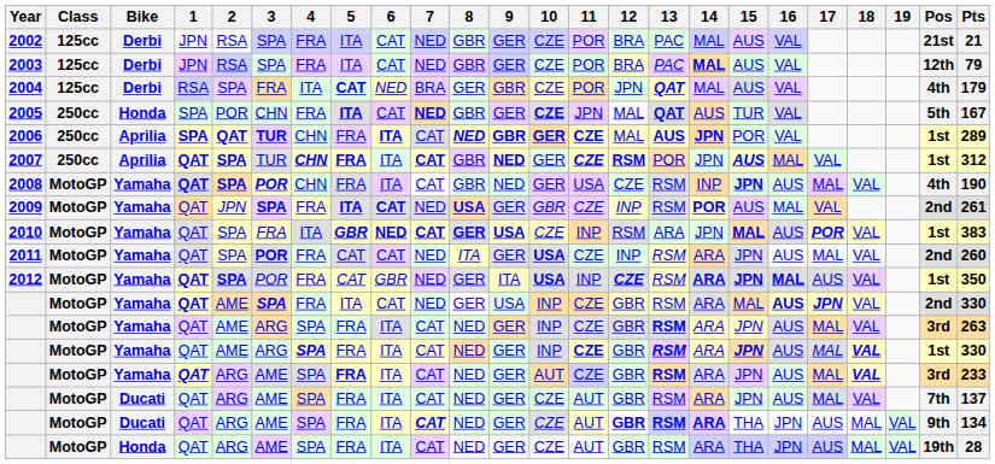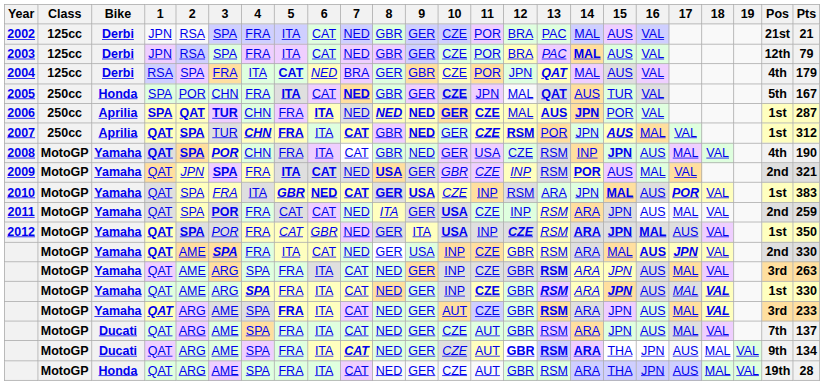 <table class="wikitable" style="text-align:center">
 <tr>
 <th>Year</th>
 <th>Class</th>
 <th>Bike</th>
 <th>1</th>
 <th>2</th>
 <th>3</th>
 <th>4</th>
 <th>5</th>
 <th>6</th>
 <th>7</th>
 <th>8</th>
 <th>9</th>
 <th>10</th>
 <th>11</th>
 <th>12</th>
 <th>13</th>
 <th>14</th>
 <th>15</th>
 <th>16</th>
 <th>17</th>
 <th>18</th>
 <th>19</th>
 <th>Pos</th>
 <th>Pts</th>
 </tr>
 <tr>
 <th><a href='#'>2002</a></th>
 <th>125cc</th>
 <th><a href='#'>Derbi</a></th>
 <td><a href='#'>JPN</a></td>
 <td><a href='#'>RSA</a></td>
 <td style="background:#cfcfff;"><a href='#'>SPA</a><br></td>
 <td style="background:#cfcfff;"><a href='#'>FRA</a><br></td>
 <td style="background:#cfcfff;"><a href='#'>ITA</a><br></td>
 <td style="background:#dfffdf;"><a href='#'>CAT</a><br></td>
 <td style="background:#cfcfff;"><a href='#'>NED</a><br></td>
 <td style="background:#dfffdf;"><a href='#'>GBR</a><br></td>
 <td style="background:#cfcfff;"><a href='#'>GER</a><br></td>
 <td style="background:#cfcfff;"><a href='#'>CZE</a><br></td>
 <td style="background:#efcfff;"><a href='#'>POR</a><br></td>
 <td style="background:#dfffdf;"><a href='#'>BRA</a><br></td>
 <td style="background:#dfffdf;"><a href='#'>PAC</a><br></td>
 <td style="background:#cfcfff;"><a href='#'>MAL</a><br></td>
 <td style="background:#efcfff;"><a href='#'>AUS</a><br></td>
 <td style="background:#cfcfff;"><a href='#'>VAL</a><br></td>
 <td></td>
 <td></td>
 <td></td>
 <th>21st</th>
 <th>21</th>
 </tr>
 <tr>
 <th><a href='#'>2003</a></th>
 <th>125cc</th>
 <th><a href='#'>Derbi</a></th>
 <td style="background:#efcfff;"><a href='#'>JPN</a><br></td>
 <td style="background:#cfcfff;"><a href='#'>RSA</a><br></td>
 <td style="background:#dfffdf;"><a href='#'>SPA</a><br></td>
 <td style="background:#efcfff;"><a href='#'>FRA</a><br></td>
 <td style="background:#efcfff;"><a href='#'>ITA</a><br></td>
 <td style="background:#dfffdf;"><a href='#'>CAT</a><br></td>
 <td style="background:#efcfff;"><a href='#'>NED</a><br></td>
 <td style="background:#efcfff;"><a href='#'>GBR</a><br></td>
 <td style="background:#cfcfff;"><a href='#'>GER</a><br></td>
 <td style="background:#dfffdf;"><a href='#'>CZE</a><br></td>
 <td style="background:#dfffdf;"><a href='#'>POR</a><br></td>
 <td style="background:#ffffbf;"><a href='#'>BRA</a><br></td>
 <td style="background:#efcfff;"><em><a href='#'>PAC</a></em><br></td>
 <td style="background:#ffdf9f;"><strong><a href='#'>MAL</a></strong><br></td>
 <td style="background:#dfffdf;"><a href='#'>AUS</a><br></td>
 <td style="background:#dfffdf;"><a href='#'>VAL</a><br></td>
 <td></td>
 <td></td>
 <td></td>
 <th>12th</th>
 <th>79</th>
 </tr>
 <tr>
 <th><a href='#'>2004</a></th>
 <th>125cc</th>
 <th><a href='#'>Derbi</a></th>
 <td style="background:#cfcfff;"><a href='#'>RSA</a><br></td>
 <td style="background:#efcfff;"><a href='#'>SPA</a><br></td>
 <td style="background:#ffdf9f;"><a href='#'>FRA</a><br></td>
 <td style="background:#dfffdf;"><a href='#'>ITA</a><br></td>
 <td style="background:#dfffdf;"><strong><a href='#'>CAT</a></strong><br></td>
 <td style="background:#ffffbf;"><em><a href='#'>NED</a></em><br></td>
 <td style="background:#efcfff;"><a href='#'>BRA</a><br></td>
 <td style="background:#dfffdf;"><a href='#'>GER</a><br></td>
 <td style="background:#ffdf9f;"><a href='#'>GBR</a><br></td>
 <td style="background:#ffffbf;"><a href='#'>CZE</a><br></td>
 <td style="background:#ffdf9f;"><a href='#'>POR</a><br></td>
 <td style="background:#dfffdf;"><a href='#'>JPN</a><br></td>
 <td style="background:#ffffbf;"><strong><em><a href='#'>QAT</a></em></strong><br></td>
 <td style="background:#efcfff;"><a href='#'>MAL</a><br></td>
 <td style="background:#dfdfdf;"><a href='#'>AUS</a><br></td>
 <td style="background:#efcfff;"><a href='#'>VAL</a><br></td>
 <td></td>
 <td></td>
 <td></td>
 <th>4th</th>
 <th>179</th>
 </tr>
 <tr>
 <th><a href='#'>2005</a></th>
 <th>250cc</th>
 <th><a href='#'>Honda</a></th>
 <td style="background:#dfffdf;"><a href='#'>SPA</a><br></td>
 <td style="background:#dfffdf;"><a href='#'>POR</a><br></td>
 <td style="background:#dfffdf;"><a href='#'>CHN</a><br></td>
 <td style="background:#dfffdf;"><a href='#'>FRA</a><br></td>
 <td style="background:#dfdfdf;"><strong><a href='#'>ITA</a></strong><br></td>
 <td style="background:#efcfff;"><a href='#'>CAT</a><br></td>
 <td style="background:#ffdf9f;"><strong><a href='#'>NED</a></strong><br></td>
 <td style="background:#dfffdf;"><a href='#'>GBR</a><br></td>
 <td style="background:#efcfff;"><a href='#'>GER</a><br></td>
 <td style="background:#dfdfdf;"><strong><a href='#'>CZE</a></strong><br></td>
 <td style="background:#efcfff;"><a href='#'>JPN</a><br></td>
 <td><a href='#'>MAL</a><br></td>
 <td style="background:#dfdfdf;"><strong><a href='#'>QAT</a></strong><br></td>
 <td style="background:#ffdf9f;"><a href='#'>AUS</a><br></td>
 <td style="background:#dfffdf;"><a href='#'>TUR</a><br></td>
 <td style="background:#dfdfdf;"><a href='#'>VAL</a><br></td>
 <td></td>
 <td></td>
 <td></td>
 <th>5th</th>
 <th>167</th>
 </tr>
 <tr>
 <th><a href='#'>2006</a></th>
 <th>250cc</th>
 <th><a href='#'>Aprilia</a></th>
 <td style="background:#ffffbf;"><strong><a href='#'>SPA</a></strong><br></td>
 <td style="background:#ffffbf;"><strong><a href='#'>QAT</a></strong><br></td>
 <td style="background:#efcfff;"><strong><a href='#'>TUR</a></strong><br></td>
 <td style="background:#dfffdf;"><a href='#'>CHN</a><br></td>
 <td style="background:#efcfff;"><a href='#'>FRA</a><br></td>
 <td style="background:#ffffbf;"><strong><a href='#'>ITA</a></strong><br></td>
-<td style="background:#dfdfdf;"><a href='#'>CAT</a><br></td>
+<td style="background:#dfdfdf;"><a href='#'>NED</a><br></td>
 <td style="background:#ffffbf;"><strong><em><a href='#'>NED</a></em></strong><br></td>
-<td style="background:#ffffbf;"><strong><a href='#'>GBR</a></strong><br></td>
+<td style="background:#ffffbf;"><strong><a href='#'>NED</a></strong><br></td>
 <td style="background:#ffdf9f;"><strong><a href='#'>GER</a></strong><br></td>
 <td style="background:#ffffbf;"><strong><a href='#'>CZE</a></strong><br></td>
 <td style="background:#ffffbf;"><a href='#'>MAL</a><br></td>
 <td style="background:#ffffbf;"><strong><a href='#'>AUS</a></strong><br></td>
 <td style="background:#ffdf9f;"><strong><a href='#'>JPN</a></strong><br></td>
 <td style="background:#dfffdf;"><a href='#'>POR</a><br></td>
 <td style="background:#dfffdf;"><a href='#'>VAL</a><br></td>
 <td></td>
 <td></td>
 <td></td>
 <td style="background:#ffffbf;"><strong>1st</strong></td>
-<td style="background:#ffffbf;"><strong>289</strong></td>
+<td style="background:#ffffbf;"><strong>287</strong></td>
 </tr>
 <tr>
 <th><a href='#'>2007</a></th>
 <th>250cc</th>
 <th><a href='#'>Aprilia</a></th>
 <td style="background:#ffffbf;"><strong><a href='#'>QAT</a></strong><br></td>
 <td style="background:#ffffbf;"><strong><a href='#'>SPA</a></strong><br></td>
 <td style="background:#dfdfdf;"><a href='#'>TUR</a><br></td>
 <td style="background:#ffffbf;"><strong><em><a href='#'>CHN</a></em></strong><br></td>
 <td style="background:#ffffbf;"><strong><a href='#'>FRA</a></strong><br></td>
 <td style="background:#dfffdf;"><a href='#'>ITA</a><br></td>
 <td style="background:#ffffbf;"><strong><a href='#'>CAT</a></strong><br></td>
 <td style="background:#efcfff;"><a href='#'>GBR</a><br></td>
 <td style="background:#ffffbf;"><strong><a href='#'>NED</a></strong><br></td>
 <td style="background:#dfffdf;"><a href='#'>GER</a><br></td>
 <td style="background:#ffffbf;"><strong><em><a href='#'>CZE</a></em></strong><br></td>
 <td style="background:#ffffbf;"><strong><a href='#'>RSM</a></strong><br></td>
 <td style="background:#ffdf9f;"><a href='#'>POR</a><br></td>
 <td style="background:#dfffdf;"><a href='#'>JPN</a><br></td>
 <td style="background:#ffffbf;"><strong><em><a href='#'>AUS</a></em></strong><br></td>
 <td style="background:#ffdf9f;"><a href='#'>MAL</a><br></td>
 <td style="background:#dfffdf;"><a href='#'>VAL</a><br></td>
 <td></td>
 <td></td>
 <td style="background:#ffffbf;"><strong>1st</strong></td>
 <td style="background:#ffffbf;"><strong>312</strong></td>
 </tr>
 <tr>
 <th><a href='#'>2008</a></th>
 <th>MotoGP</th>
 <th><a href='#'>Yamaha</a></th>
 <td style="background:#dfdfdf;"><strong><a href='#'>QAT</a></strong><br></td>
 <td style="background:#ffdf9f;"><strong><a href='#'>SPA</a></strong><br></td>
 <td style="background:#ffffbf;"><strong><em><a href='#'>POR</a></em></strong><br></td>
 <td style="background:#dfffdf;"><a href='#'>CHN</a><br></td>
 <td style="background:#dfdfdf;"><a href='#'>FRA</a><br></td>
 <td style="background:#efcfff;"><a href='#'>ITA</a><br></td>
 <td style="background:#ffffff;"><a href='#'>CAT</a><br></td>
 <td style="background:#dfffdf;"><a href='#'>GBR</a><br></td>
 <td style="background:#dfffdf;"><a href='#'>NED</a><br></td>
 <td style="background:#efcfff;"><a href='#'>GER</a><br></td>
 <td style="background:#efcfff;"><a href='#'>USA</a><br></td>
 <td style="background:#dfffdf;"><a href='#'>CZE</a><br></td>
 <td style="background:#dfdfdf;"><a href='#'>RSM</a><br></td>
 <td style="background:#ffdf9f;"><a href='#'>INP</a><br></td>
 <td style="background:#dfffdf;"><strong><a href='#'>JPN</a></strong><br></td>
 <td style="background:#dfffdf;"><a href='#'>AUS</a><br></td>
 <td style="background:#efcfff;"><a href='#'>MAL</a><br></td>
 <td style="background:#dfffdf;"><a href='#'>VAL</a><br></td>
 <td></td>
 <th>4th</th>
 <th>190</th>
 </tr>
 <tr>
 <th><a href='#'>2009</a></th>
 <th>MotoGP</th>
 <th><a href='#'>Yamaha</a></th>
 <td style="background:#ffdf9f;"><a href='#'>QAT</a><br></td>
 <td style="background:#ffffbf;"><em><a href='#'>JPN</a></em><br></td>
 <td style="background:#efcfff;"><strong><a href='#'>SPA</a></strong><br></td>
 <td style="background:#ffffbf;"><a href='#'>FRA</a><br></td>
 <td style="background:#dfdfdf;"><strong><a href='#'>ITA</a></strong><br></td>
 <td style="background:#dfdfdf;"><strong><a href='#'>CAT</a></strong><br></td>
 <td style="background:#dfdfdf;"><a href='#'>NED</a><br></td>
 <td style="background:#ffdf9f;"><strong><a href='#'>USA</a></strong><br></td>
 <td style="background:#dfdfdf;"><a href='#'>GER</a><br></td>
 <td style="background:#efcfff;"><em><a href='#'>GBR</a></em><br></td>
 <td style="background:#efcfff;"><em><a href='#'>CZE</a></em><br></td>
 <td style="background:#ffffbf;"><em><a href='#'>INP</a></em><br></td>
 <td style="background:#dfdfdf;"><a href='#'>RSM</a><br></td>
 <td style="background:#ffffbf;"><strong><a href='#'>POR</a></strong><br></td>
 <td style="background:#efcfff;"><a href='#'>AUS</a><br></td>
 <td style="background:#dfffdf;"><a href='#'>MAL</a><br></td>
 <td style="background:#ffdf9f;"><a href='#'>VAL</a><br></td>
 <td></td>
 <td></td>
 <td style="background:#dfdfdf;"><strong>2nd</strong></td>
-<td style="background:#dfdfdf;"><strong>261</strong></td>
+<td style="background:#dfdfdf;"><strong>321</strong></td>
 </tr>
 <tr>
 <th><a href='#'>2010</a></th>
 <th>MotoGP</th>
 <th><a href='#'>Yamaha</a></th>
 <td style="background:#dfdfdf;"><a href='#'>QAT</a><br></td>
 <td style="background:#ffffbf;"><a href='#'>SPA</a><br></td>
 <td style="background:#ffffbf;"><em><a href='#'>FRA</a></em><br></td>
 <td style="background:#dfdfdf;"><a href='#'>ITA</a><br></td>
 <td style="background:#ffffbf;"><strong><em><a href='#'>GBR</a></em></strong><br></td>
 <td style="background:#ffffbf;"><strong><a href='#'>NED</a></strong><br></td>
 <td style="background:#ffffbf;"><strong><a href='#'>CAT</a></strong><br></td>
 <td style="background:#dfdfdf;"><strong><a href='#'>GER</a></strong><br></td>
 <td style="background:#ffffbf;"><strong><a href='#'>USA</a></strong><br></td>
 <td style="background:#ffffbf;"><em><a href='#'>CZE</a></em><br></td>
 <td style="background:#ffdf9f;"><a href='#'>INP</a><br></td>
 <td style="background:#dfdfdf;"><a href='#'>RSM</a><br></td>
 <td style="background:#dfffdf;"><a href='#'>ARA</a><br></td>
 <td style="background:#dfffdf;"><a href='#'>JPN</a><br></td>
 <td style="background:#ffdf9f;"><strong><a href='#'>MAL</a></strong><br></td>
 <td style="background:#dfdfdf;"><a href='#'>AUS</a><br></td>
 <td style="background:#ffffbf;"><strong><em><a href='#'>POR</a></em></strong><br></td>
 <td style="background:#ffffbf;"><a href='#'>VAL</a><br></td>
 <td></td>
 <td style="background:#ffffbf;"><strong>1st</strong></td>
 <td style="background:#ffffbf;"><strong>383</strong></td>
 </tr>
 <tr>
 <th><a href='#'>2011</a></th>
 <th>MotoGP</th>
 <th><a href='#'>Yamaha</a></th>
 <td style="background:#dfdfdf;"><a href='#'>QAT</a><br></td>
 <td style="background:#ffffbf;"><a href='#'>SPA</a><br></td>
 <td style="background:#dfdfdf;"><strong><a href='#'>POR</a></strong><br></td>
 <td style="background:#dfffdf;"><a href='#'>FRA</a><br></td>
 <td style="background:#dfdfdf;"><a href='#'>CAT</a><br></td>
 <td style="background:#efcfff;"><a href='#'>CAT</a><br></td>
 <td style="background:#dfffdf;"><a href='#'>NED</a><br></td>
 <td style="background:#ffffbf;"><em><a href='#'>ITA</a></em><br></td>
 <td style="background:#dfdfdf;"><a href='#'>GER</a><br></td>
 <td style="background:#dfdfdf;"><strong><a href='#'>USA</a></strong><br></td>
 <td style="background:#dfffdf;"><a href='#'>CZE</a><br></td>
 <td style="background:#dfffdf;"><a href='#'>INP</a><br></td>
 <td style="background:#ffffbf;"><em><a href='#'>RSM</a></em><br></td>
 <td style="background:#ffdf9f;"><a href='#'>ARA</a><br></td>
 <td style="background:#dfdfdf;"><a href='#'>JPN</a><br></td>
 <td style="background:#ffffff;"><a href='#'>AUS</a><br></td>
 <td><a href='#'>MAL</a></td>
 <td><a href='#'>VAL</a></td>
 <td></td>
 <td style="background:#dfdfdf;"><strong>2nd</strong></td>
-<td style="background:#dfdfdf;"><strong>260</strong></td>
+<td style="background:#dfdfdf;"><strong>259</strong></td>
 </tr>
 <tr>
 <th><a href='#'>2012</a></th>
 <th>MotoGP</th>
 <th><a href='#'>Yamaha</a></th>
 <td style="background:#ffffbf;"><strong><a href='#'>QAT</a></strong><br></td>
 <td style="background:#dfdfdf;"><strong><a href='#'>SPA</a></strong><br></td>
 <td style="background:#dfdfdf;"><em><a href='#'>POR</a></em><br></td>
 <td style="background:#ffffbf;"><a href='#'>FRA</a><br></td>
 <td style="background:#ffffbf;"><em><a href='#'>CAT</a></em><br></td>
 <td style="background:#ffffbf;"><em><a href='#'>GBR</a></em><br></td>
 <td style="background:#efcfff;"><a href='#'>NED</a><br></td>
 <td style="background:#dfdfdf;"><a href='#'>GER</a><br></td>
 <td style="background:#ffffbf;"><a href='#'>ITA</a><br></td>
 <td style="background:#dfdfdf;"><strong><a href='#'>USA</a></strong><br></td>
 <td style="background:#dfdfdf;"><a href='#'>INP</a><br></td>
 <td style="background:#dfdfdf;"><strong><em><a href='#'>CZE</a></em></strong><br></td>
 <td style="background:#ffffbf;"><em><a href='#'>RSM</a></em><br></td>
 <td style="background:#dfdfdf;"><strong><a href='#'>ARA</a></strong><br></td>
 <td style="background:#dfdfdf;"><strong><a href='#'>JPN</a></strong><br></td>
 <td style="background:#dfdfdf;"><strong><a href='#'>MAL</a></strong><br></td>
 <td style="background:#dfdfdf;"><a href='#'>AUS</a><br></td>
 <td style="background:#efcfff;"><a href='#'>VAL</a><br></td>
 <td></td>
 <td style="background:#ffffbf;"><strong>1st</strong></td>
 <td style="background:#ffffbf;"><strong>350</strong></td>
 </tr>
 <tr>
 <th></th>
 <th>MotoGP</th>
 <th><a href='#'>Yamaha</a></th>
 <td style="background:#ffffbf;"><strong><a href='#'>QAT</a></strong><br></td>
 <td style="background:#ffdf9f;"><a href='#'>AME</a><br></td>
 <td style="background:#ffdf9f;"><strong><em><a href='#'>SPA</a></em></strong><br></td>
 <td style="background:#dfffdf;"><a href='#'>FRA</a><br></td>
 <td style="background:#ffffbf;"><a href='#'>ITA</a><br></td>
 <td style="background:#ffffbf;"><a href='#'>CAT</a><br></td>
 <td style="background:#DFFFDF;"><a href='#'>NED</a><br></td>
 <td style="background:#ffffff;"><a href='#'>GER</a><br></td>
 <td style="background:#DFFFDF;"><a href='#'>USA</a><br></td>
 <td style="background:#ffdf9f;"><a href='#'>INP</a><br></td>
 <td style="background:#ffdf9f;"><a href='#'>CZE</a><br></td>
 <td style="background:#ffffbf;"><a href='#'>GBR</a><br></td>
 <td style="background:#ffffbf;"><a href='#'>RSM</a><br></td>
 <td style="background:#dfdfdf;"><a href='#'>ARA</a><br></td>
 <td style="background:#ffdf9f;"><a href='#'>MAL</a><br></td>
 <td style="background:#ffffbf;"><strong><a href='#'>AUS</a></strong><br></td>
 <td style="background:#ffffbf;"><strong><em><a href='#'>JPN</a></em></strong><br></td>
 <td style="background:#ffffbf;"><a href='#'>VAL</a><br></td>
 <td></td>
 <td style="background:#dfdfdf;"><strong>2nd</strong></td>
 <td style="background:#dfdfdf;"><strong>330</strong></td>
 </tr>
 <tr>
 <th></th>
 <th>MotoGP</th>
 <th><a href='#'>Yamaha</a></th>
 <td style="background:#efcfff;"><a href='#'>QAT</a><br></td>
 <td style="background:#dfffdf;"><a href='#'>AME</a><br></td>
 <td style="background:#ffdf9f;"><a href='#'>ARG</a><br></td>
 <td style="background:#dfffdf;"><a href='#'>SPA</a><br></td>
 <td style="background:#dfffdf;"><a href='#'>FRA</a><br></td>
 <td style="background:#dfdfdf;"><a href='#'>ITA</a><br></td>
 <td style="background:#dfffdf;"><a href='#'>CAT</a><br></td>
 <td style="background:#dfffdf;"><a href='#'>NED</a><br></td>
 <td style="background:#ffdf9f;"><a href='#'>GER</a><br></td>
 <td style="background:#dfdfdf;"><a href='#'>INP</a><br></td>
 <td style="background:#dfdfdf;"><a href='#'>CZE</a><br></td>
 <td style="background:#dfdfdf;"><a href='#'>GBR</a><br></td>
 <td style="background:#dfdfdf;"><strong><a href='#'>RSM</a></strong><br></td>
 <td style="background:#ffffbf;"><em><a href='#'>ARA</a></em><br></td>
 <td style="background:#ffffbf;"><em><a href='#'>JPN</a></em><br></td>
 <td style="background:#dfdfdf;"><a href='#'>AUS</a><br></td>
 <td style="background:#ffdf9f;"><a href='#'>MAL</a><br></td>
 <td style="background:#efcfff;"><a href='#'>VAL</a><br></td>
 <td></td>
 <td style="background:#ffdf9f;"><strong>3rd</strong></td>
 <td style="background:#ffdf9f;"><strong>263</strong></td>
 </tr>
 <tr>
 <th></th>
 <th>MotoGP</th>
 <th><a href='#'>Yamaha</a></th>
 <td style="background:#dfffdf;"><a href='#'>QAT</a><br></td>
 <td style="background:#dfffdf;"><a href='#'>AME</a><br></td>
 <td style="background:#dfffdf;"><a href='#'>ARG</a><br></td>
 <td style="background:#ffffbf;"><strong><em><a href='#'>SPA</a></em></strong><br></td>
 <td style="background:#ffffbf;"><a href='#'>FRA</a><br></td>
 <td style="background:#ffffbf;"><a href='#'>ITA</a><br></td>
 <td style="background:#ffffbf;"><a href='#'>CAT</a><br></td>
 <td style="background:#ffdf9f;"><a href='#'>NED</a><br></td>
 <td style="background:#dfffdf;"><a href='#'>GER</a><br></td>
 <td style="background:#dfdfdf;"><a href='#'>INP</a><br></td>
 <td style="background:#ffffbf;"><strong><a href='#'>CZE</a></strong><br></td>
 <td style="background:#dfffdf;"><a href='#'>GBR</a><br></td>
 <td style="background:#efcfff;"><strong><em><a href='#'>RSM</a></em></strong><br></td>
 <td style="background:#ffffbf;"><em><a href='#'>ARA</a></em><br></td>
 <td style="background:#ffdf9f;"><strong><em><a href='#'>JPN</a></em></strong><br></td>
 <td style="background:#dfdfdf;"><a href='#'>AUS</a><br></td>
 <td style="background:#dfdfdf;"><em><a href='#'>MAL</a></em><br></td>
 <td style="background:#ffffbf;"><strong><em><a href='#'>VAL</a></em></strong><br></td>
 <td></td>
 <td style="background:#ffffbf;"><strong>1st</strong></td>
 <td style="background:#ffffbf;"><strong>330</strong></td>
 </tr>
 <tr>
 <th></th>
 <th>MotoGP</th>
 <th><a href='#'>Yamaha</a></th>
 <td style="background:#ffffbf;"><strong><em><a href='#'>QAT</a></em></strong><br></td>
 <td style="background:#efcfff;"><a href='#'>ARG</a><br></td>
 <td style="background:#dfdfdf;"><a href='#'>AME</a><br></td>
 <td style="background:#dfdfdf;"><a href='#'>SPA</a><br></td>
 <td style="background:#ffffbf;"><strong><a href='#'>FRA</a></strong><br></td>
 <td style="background:#ffffbf;"><a href='#'>ITA</a><br></td>
 <td style="background:#efcfff;"><a href='#'>CAT</a><br></td>
 <td style="background:#DFFFDF;"><a href='#'>NED</a><br></td>
 <td style="background:#DFFFDF;"><a href='#'>GER</a><br></td>
 <td style="background:#ffdf9f;"><a href='#'>AUT</a><br></td>
 <td style="background:#cfcfff;"><a href='#'>CZE</a><br></td>
 <td style="background:#dfffdf;"><a href='#'>GBR</a><br></td>
 <td style="background:#ffdf9f;"><strong><a href='#'>RSM</a></strong><br></td>
 <td style="background:#dfdfdf;"><a href='#'>ARA</a><br></td>
 <td style="background:#efcfff;"><a href='#'>JPN</a><br></td>
 <td style="background:#dfffdf;"><a href='#'>AUS</a><br></td>
 <td style="background:#ffdf9f;"><a href='#'>MAL</a><br></td>
 <td style="background:#ffffbf;"><strong><em><a href='#'>VAL</a></em></strong><br></td>
 <td></td>
 <td style="background:#ffdf9f;"><strong>3rd</strong></td>
 <td style="background:#ffdf9f;"><strong>233</strong></td>
 </tr>
 <tr>
 <th></th>
 <th>MotoGP</th>
 <th><a href='#'>Ducati</a></th>
 <td style="background:#dfffdf;"><a href='#'>QAT</a><br></td>
 <td style="background:#efcfff;"><a href='#'>ARG</a><br></td>
 <td style="background:#dfffdf;"><a href='#'>AME</a><br></td>
 <td style="background:#ffdf9f;"><a href='#'>SPA</a><br></td>
 <td style="background:#dfffdf;"><a href='#'>FRA</a><br></td>
 <td style="background:#dfffdf;"><a href='#'>ITA</a><br></td>
 <td style="background:#dfffdf;"><a href='#'>CAT</a><br></td>
 <td style="background:#dfffdf;"><a href='#'>NED</a><br></td>
 <td style="background:#dfffdf;"><a href='#'>GER</a><br></td>
 <td style="background:#dfffdf;"><a href='#'>CZE</a><br></td>
 <td style="background:#dfffdf;"><a href='#'>AUT</a><br></td>
 <td style="background:#dfffdf;"><a href='#'>GBR</a><br></td>
 <td style="background:#efcfff;"><a href='#'>RSM</a><br></td>
 <td style="background:#ffdf9f;"><a href='#'>ARA</a><br></td>
 <td style="background:#dfffdf;"><a href='#'>JPN</a><br></td>
 <td style="background:#dfffdf;"><a href='#'>AUS</a><br></td>
 <td style="background:#dfdfdf;"><a href='#'>MAL</a><br></td>
 <td style="background:#efcfff;"><a href='#'>VAL</a><br></td>
 <td></td>
 <th>7th</th>
 <th>137</th>
 </tr>
 <tr>
 <th></th>
 <th>MotoGP</th>
 <th><a href='#'>Ducati</a></th>
 <td style="background:#efcfff;"><a href='#'>QAT</a><br></td>
 <td style="background:#dfffdf;"><a href='#'>ARG</a><br></td>
 <td style="background:#dfffdf;"><a href='#'>AME</a><br></td>
 <td style="background:#efcfff;"><a href='#'>SPA</a><br></td>
 <td style="background:#dfffdf;"><a href='#'>FRA</a><br></td>
 <td style="background:#ffffbf;"><a href='#'>ITA</a><br></td>
 <td style="background:#ffffbf;"><strong><em><a href='#'>CAT</a></em></strong><br></td>
 <td style="background:#dfffdf;"><a href='#'>NED</a><br></td>
 <td style="background:#dfffdf;"><a href='#'>GER</a><br></td>
 <td style="background:#dfdfdf;"><em><a href='#'>CZE</a></em><br></td>
 <td style="background:#ffffbf;"><a href='#'>AUT</a><br></td>
 <td style="background:#ffffff;"><strong><a href='#'>GBR</a></strong><br></td>
 <td style="background:#cfcfff;"><strong><a href='#'>RSM</a></strong><br></td>
 <td style="background:#efcfff;"><strong><a href='#'>ARA</a></strong><br></td>
 <td style="background:#ffffff;"><a href='#'>THA</a><br></td>
 <td style="background:#ffffff;"><a href='#'>JPN</a><br></td>
 <td><a href='#'>AUS</a></td>
 <td style="background:#ffffff;"><a href='#'>MAL</a><br></td>
 <td style="background:#dfffdf;"><a href='#'>VAL</a><br></td>
 <th>9th</th>
 <th>134</th>
 </tr>
 <tr>
 <th></th>
 <th>MotoGP</th>
 <th><a href='#'>Honda</a></th>
 <td style="background:#dfffdf;"><a href='#'>QAT</a><br></td>
 <td style="background:#dfffdf;"><a href='#'>ARG</a><br></td>
 <td style="background:#efcfff;"><a href='#'>AME</a><br></td>
 <td style="background:#dfffdf;"><a href='#'>SPA</a><br></td>
 <td style="background:#dfffdf;"><a href='#'>FRA</a><br></td>
 <td style="background:#dfffdf;"><a href='#'>ITA</a><br></td>
 <td style="background:#efcfff;"><a href='#'>CAT</a><br></td>
 <td><a href='#'>NED</a><br></td>
 <td><a href='#'>GER</a></td>
 <td><a href='#'>CZE</a></td>
 <td><a href='#'>AUT</a></td>
 <td style="background:#dfffdf;"><a href='#'>GBR</a><br></td>
 <td style="background:#dfffdf;"><a href='#'>RSM</a><br></td>
 <td style="background:#cfcfff;"><a href='#'>ARA</a><br></td>
 <td style="background:#cfcfff;"><a href='#'>THA</a><br></td>
 <td style="background:#cfcfff;"><a href='#'>JPN</a><br></td>
 <td style="background:#cfcfff;"><a href='#'>AUS</a><br></td>
 <td style="background:#dfffdf;"><a href='#'>MAL</a><br></td>
 <td style="background:#dfffdf;"><a href='#'>VAL</a><br></td>
 <th>19th</th>
 <th>28</th>
 </tr>
 </table>
